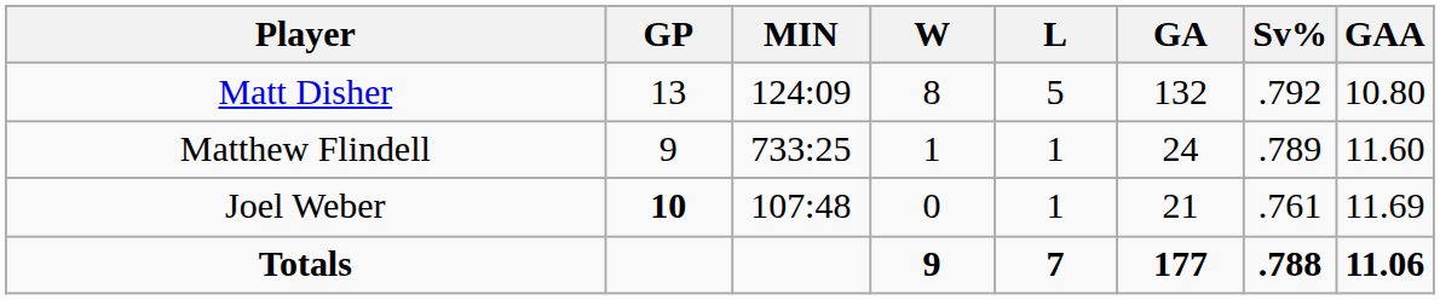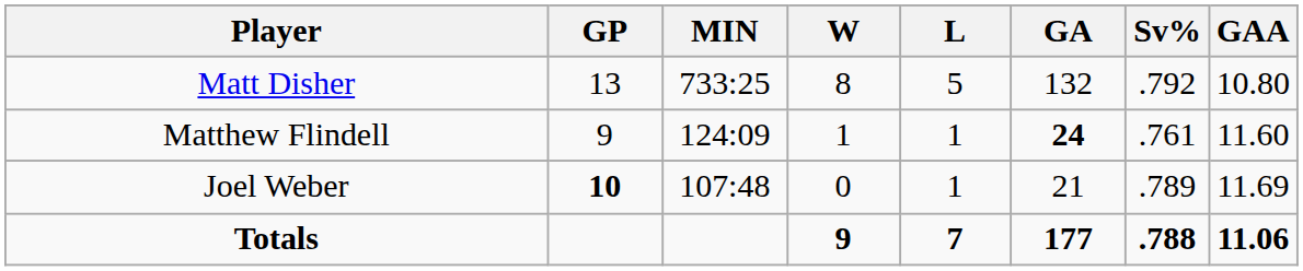 <table class="wikitable sortable" width="50%">
 <tr align="center"  bgcolor="#dddddd">
 <th width="50%">Player</th>
 <th width="10%">GP</th>
 <th width="10%">MIN</th>
 <th width="10%">W</th>
 <th width="10%">L</th>
 <th width="10%">GA</th>
 <th width="10%">Sv%</th>
 <th width="10%">GAA</th>
 </tr>
 <tr align=center>
 <td><a href='#'>Matt Disher</a></td>
 <td>13</td>
-<td>124:09</td>
+<td>733:25</td>
 <td>8</td>
 <td>5</td>
 <td>132</td>
 <td>.792</td>
 <td>10.80</td>
 </tr>
 <tr align=center>
 <td>Matthew Flindell</td>
 <td>9</td>
-<td>733:25</td>
+<td>124:09</td>
 <td>1</td>
 <td>1</td>
-<td>24</td>
-<td>.789</td>
+<td><strong>24</strong></td>
+<td>.761</td>
 <td>11.60</td>
 </tr>
 <tr align=center>
 <td>Joel Weber</td>
 <td><strong>10</strong></td>
 <td>107:48</td>
 <td>0</td>
 <td>1</td>
 <td>21</td>
-<td>.761</td>
+<td>.789</td>
 <td>11.69</td>
 </tr>
 <tr align=center>
 <td><strong>Totals</strong></td>
 <td></td>
 <td></td>
 <td><strong>9</strong></td>
 <td><strong>7</strong></td>
 <td><strong> 177</strong></td>
 <td><strong> .788</strong></td>
 <td><strong> 11.06</strong></td>
 </tr>
 </table>
